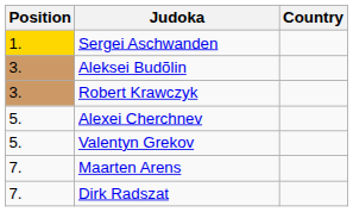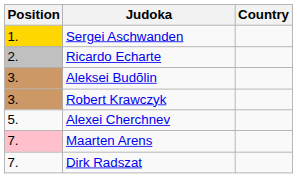 <table class=wikitable>
 <tr>
 <th width=10>Position</th>
 <th width=200>Judoka</th>
 <th width=10>Country</th>
 </tr>
 <tr>
 <td bgcolor=gold>1.</td>
 <td><a href='#'>Sergei Aschwanden</a></td>
+<td></td>
+</tr>
+<tr>
+<td bgcolor="silver">2.</td>
+<td><a href='#'>Ricardo Echarte</a></td>
 <td></td>
 </tr>
 <tr>
 <td bgcolor="CC9966">3.</td>
 <td><a href='#'>Aleksei Budõlin</a></td>
 <td></td>
 </tr>
 <tr>
 <td bgcolor="CC9966">3.</td>
 <td><a href='#'>Robert Krawczyk</a></td>
 <td></td>
 </tr>
 <tr>
 <td>5.</td>
 <td><a href='#'>Alexei Cherchnev</a></td>
 <td></td>
 </tr>
 <tr>
-<td>5.</td>
-<td><a href='#'>Valentyn Grekov</a></td>
-<td></td>
-</tr>
-<tr>
-<td>7.</td>
+<td style="background: pink;">7.</td>
 <td><a href='#'>Maarten Arens</a></td>
 <td></td>
 </tr>
 <tr>
 <td>7.</td>
 <td><a href='#'>Dirk Radszat</a></td>
 <td></td>
 </tr>
 </table>
